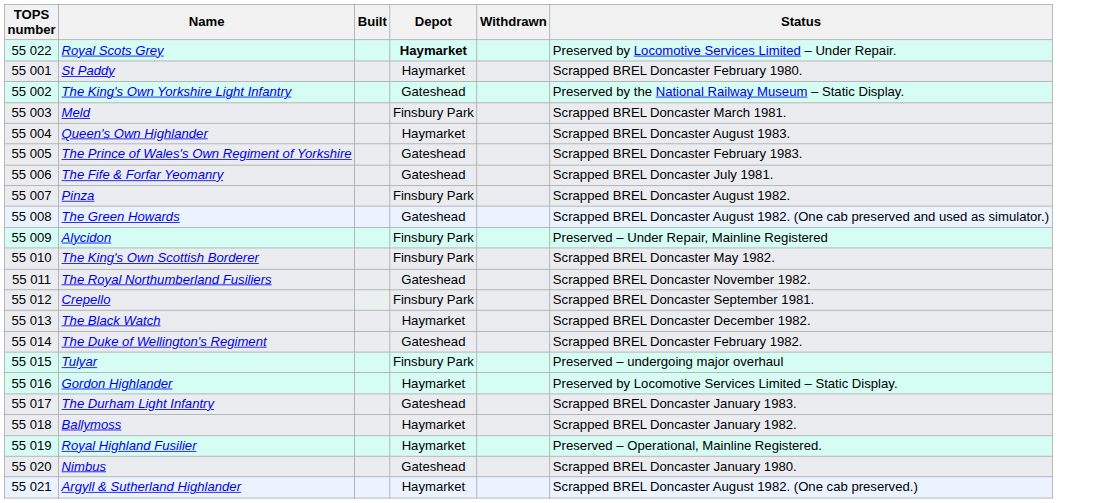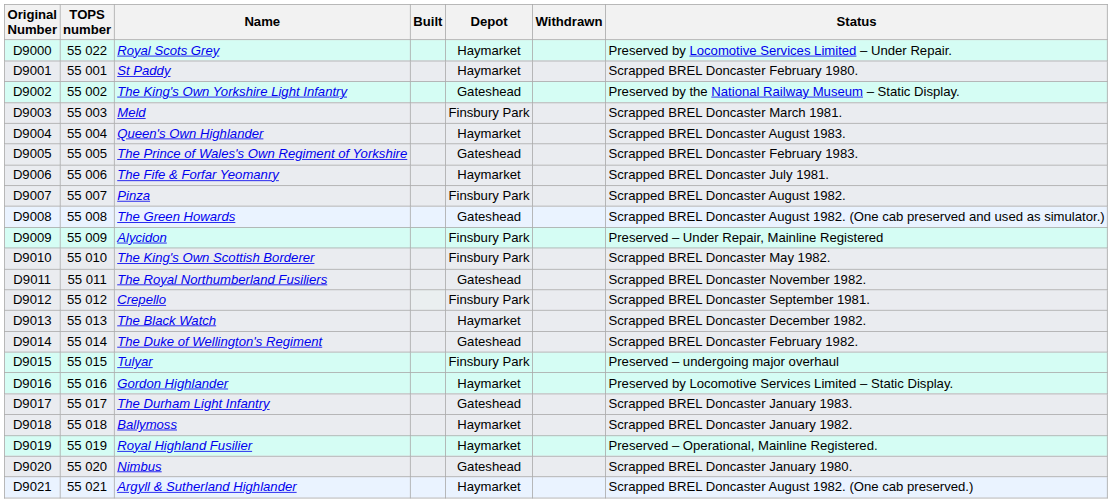 <table class="wikitable sortable collapsible">
 <tr>
+<th>Original<br>Number</th>
 <th>TOPS<br>number</th>
 <th>Name</th>
 <th>Built</th>
 <th>Depot</th>
 <th>Withdrawn</th>
 <th>Status</th>
 </tr>
 <tr>
+<td valign="top" bgcolor=#d5fdf4 align=center>D9000</td>
 <td valign="top" bgcolor=#d5fdf4 align=center>55 022</td>
 <td valign="top" bgcolor=#d5fdf4><a href='#'><em>Royal Scots Grey</em></a></td>
 <td valign="top" bgcolor=#d5fdf4 align=center></td>
-<td valign="top" bgcolor=#d5fdf4 align=center><strong>Haymarket</strong></td>
+<td valign="top" bgcolor=#d5fdf4 align=center>Haymarket</td>
 <td valign="top" bgcolor=#d5fdf4 align=center></td>
 <td valign="top" bgcolor=#d5fdf4>Preserved by <a href='#'>Locomotive Services Limited</a> – Under Repair.</td>
 </tr>
 <tr>
+<td valign="top" bgcolor=#eaecf0 align=center>D9001</td>
 <td valign="top" bgcolor=#eaecf0 align=center>55 001</td>
 <td valign="top" bgcolor=#eaecf0><em><a href='#'>St Paddy</a></em></td>
 <td valign="top" bgcolor=#eaecf0 align=center></td>
 <td valign="top" bgcolor=#eaecf0 align=center>Haymarket</td>
 <td valign="top" bgcolor=#eaecf0 align=center></td>
 <td valign="top" bgcolor=#eaecf0>Scrapped BREL Doncaster February 1980.</td>
 </tr>
 <tr>
+<td valign="top" bgcolor=#d5fdf4 align=center>D9002</td>
 <td valign="top" bgcolor=#d5fdf4 align=center>55 002</td>
 <td valign="top" bgcolor=#d5fdf4><em><a href='#'>The King's Own Yorkshire Light Infantry</a></em></td>
 <td valign="top" bgcolor=#d5fdf4 align=center></td>
 <td valign="top" bgcolor=#d5fdf4 align=center>Gateshead</td>
 <td valign="top" bgcolor=#d5fdf4 align=center></td>
 <td valign="top" bgcolor=#d5fdf4>Preserved by the <a href='#'>National Railway Museum</a> – Static Display.</td>
 </tr>
 <tr>
+<td valign="top" bgcolor=#eaecf0 align=center>D9003</td>
 <td valign="top" bgcolor=#eaecf0 align=center>55 003</td>
 <td valign="top" bgcolor=#eaecf0><em><a href='#'>Meld</a></em></td>
 <td valign="top" bgcolor=#eaecf0 align=center></td>
 <td valign="top" bgcolor=#eaecf0 align=center>Finsbury Park</td>
 <td valign="top" bgcolor=#eaecf0 align=center></td>
 <td valign="top" bgcolor=#eaecf0>Scrapped BREL Doncaster March 1981.</td>
 </tr>
 <tr>
+<td valign="top" bgcolor=#eaecf0 align=center>D9004</td>
 <td valign="top" bgcolor=#eaecf0 align=center>55 004</td>
 <td valign="top" bgcolor=#eaecf0><em><a href='#'>Queen's Own Highlander</a></em></td>
 <td valign="top" bgcolor=#eaecf0 align=center></td>
 <td valign="top" bgcolor=#eaecf0 align=center>Haymarket</td>
 <td valign="top" bgcolor=#eaecf0 align=center></td>
 <td valign="top" bgcolor=#eaecf0>Scrapped BREL Doncaster August 1983.</td>
 </tr>
 <tr>
+<td valign="top" bgcolor=#eaecf0 align=center>D9005</td>
 <td valign="top" bgcolor=#eaecf0 align=center>55 005</td>
 <td valign="top" bgcolor=#eaecf0><em><a href='#'>The Prince of Wales's Own Regiment of Yorkshire</a></em></td>
 <td valign="top" bgcolor=#eaecf0 align=center></td>
 <td valign="top" bgcolor=#eaecf0 align=center>Gateshead</td>
 <td valign="top" bgcolor=#eaecf0 align=center></td>
 <td valign="top" bgcolor=#eaecf0>Scrapped BREL Doncaster February 1983.</td>
 </tr>
 <tr>
+<td valign="top" bgcolor=#eaecf0 align=center>D9006</td>
 <td valign="top" bgcolor=#eaecf0 align=center>55 006</td>
 <td valign="top" bgcolor=#eaecf0><em><a href='#'>The Fife & Forfar Yeomanry</a></em></td>
 <td valign="top" bgcolor=#eaecf0 align=center></td>
-<td valign="top" bgcolor=#eaecf0 align=center>Gateshead</td>
+<td valign="top" bgcolor=#eaecf0 align=center>Haymarket</td>
 <td valign="top" bgcolor=#eaecf0 align=center></td>
 <td valign="top" bgcolor=#eaecf0>Scrapped BREL Doncaster July 1981.</td>
 </tr>
 <tr>
+<td valign="top" bgcolor=#eaecf0 align=center>D9007</td>
 <td valign="top" bgcolor=#eaecf0 align=center>55 007</td>
 <td valign="top" bgcolor=#eaecf0><em><a href='#'>Pinza</a></em></td>
 <td valign="top" bgcolor=#eaecf0 align=center></td>
 <td valign="top" bgcolor=#eaecf0 align=center>Finsbury Park</td>
 <td valign="top" bgcolor=#eaecf0 align=center></td>
 <td valign="top" bgcolor=#eaecf0>Scrapped BREL Doncaster August 1982.</td>
 </tr>
 <tr>
+<td valign="top" bgcolor=#eaf3ff align=center>D9008</td>
 <td valign="top" bgcolor=#eaf3ff align=center>55 008</td>
 <td valign="top" bgcolor=#eaf3ff><em><a href='#'>The Green Howards</a></em></td>
 <td valign="top" bgcolor=#eaf3ff align=center></td>
 <td valign="top" bgcolor=#eaf3ff align=center>Gateshead</td>
 <td valign="top" bgcolor=#eaf3ff align=center></td>
 <td valign="top" bgcolor=#eaf3ff>Scrapped BREL Doncaster August 1982. (One cab preserved and used as simulator.)</td>
 </tr>
 <tr>
+<td valign="top" bgcolor=#d5fdf4 align=center>D9009</td>
 <td valign="top" bgcolor=#d5fdf4 align=center>55 009</td>
 <td valign="top" bgcolor=#d5fdf4><em><a href='#'>Alycidon</a></em></td>
 <td valign="top" bgcolor=#d5fdf4 align=center></td>
 <td valign="top" bgcolor=#d5fdf4 align=center>Finsbury Park</td>
 <td valign="top" bgcolor=#d5fdf4 align=center></td>
 <td valign="top" bgcolor=#d5fdf4>Preserved – Under Repair, Mainline Registered</td>
 </tr>
 <tr>
+<td valign="top" bgcolor=#eaecf0 align=center>D9010</td>
 <td valign="top" bgcolor=#eaecf0 align=center>55 010</td>
 <td valign="top" bgcolor=#eaecf0><em><a href='#'>The King's Own Scottish Borderer</a></em></td>
 <td valign="top" bgcolor=#eaecf0 align=center></td>
 <td valign="top" bgcolor=#eaecf0 align=center>Finsbury Park</td>
 <td valign="top" bgcolor=#eaecf0 align=center></td>
 <td valign="top" bgcolor=#eaecf0>Scrapped BREL Doncaster May 1982.</td>
 </tr>
 <tr>
+<td valign="top" bgcolor=#eaecf0 align=center>D9011</td>
 <td valign="top" bgcolor=#eaecf0 align=center>55 011</td>
 <td valign="top" bgcolor=#eaecf0><em><a href='#'>The Royal Northumberland Fusiliers</a></em></td>
 <td valign="top" bgcolor=#eaecf0 align=center></td>
 <td valign="top" bgcolor=#eaecf0 align=center>Gateshead</td>
 <td valign="top" bgcolor=#eaecf0 align=center></td>
 <td valign="top" bgcolor=#eaecf0>Scrapped BREL Doncaster November 1982.</td>
 </tr>
 <tr>
+<td valign="top" bgcolor=#eaecf0 align=center>D9012</td>
 <td valign="top" bgcolor=#eaecf0 align=center>55 012</td>
 <td valign="top" bgcolor=#eaecf0><em><a href='#'>Crepello</a></em></td>
 <td valign="top" bgcolor=#eaeff0 align=center></td>
 <td valign="top" bgcolor=#eaecf0 align=center>Finsbury Park</td>
 <td valign="top" bgcolor=#eaecf0 align=center></td>
 <td valign="top" bgcolor=#eaecf0>Scrapped BREL Doncaster September 1981.</td>
 </tr>
 <tr>
+<td valign="top" bgcolor=#eaecf0 align=center>D9013</td>
 <td valign="top" bgcolor=#eaecf0 align=center>55 013</td>
 <td valign="top" bgcolor=#eaecf0><em><a href='#'>The Black Watch</a></em></td>
 <td valign="top" bgcolor=#eaecf0 align=center></td>
 <td valign="top" bgcolor=#eaecf0 align=center>Haymarket</td>
 <td valign="top" bgcolor=#eaecf0 align=center></td>
 <td valign="top" bgcolor=#eaecf0>Scrapped BREL Doncaster December 1982.</td>
 </tr>
 <tr>
+<td valign="top" bgcolor=#eaecf0 align=center>D9014</td>
 <td valign="top" bgcolor=#eaecf0 align=center>55 014</td>
 <td valign="top" bgcolor=#eaecf0><em><a href='#'>The Duke of Wellington's Regiment</a></em></td>
 <td valign="top" bgcolor=#eaecf0 align=center></td>
 <td valign="top" bgcolor=#eaecf0 align=center>Gateshead</td>
 <td valign="top" bgcolor=#eaecf0 align=center></td>
 <td valign="top" bgcolor=#eaecf0>Scrapped BREL Doncaster February 1982.</td>
 </tr>
 <tr>
+<td valign="top" bgcolor=#d5fdf4 align=center>D9015</td>
 <td valign="top" bgcolor=#d5fdf4 align=center>55 015</td>
 <td valign="top" bgcolor=#d5fdf4><em><a href='#'>Tulyar</a></em></td>
 <td valign="top" bgcolor=#d5fdf4 align=center></td>
 <td valign="top" bgcolor=#d5fdf4 align=center>Finsbury Park</td>
 <td valign="top" bgcolor=#d5fdf4 align=center></td>
 <td valign="top" bgcolor=#d5fdf4>Preserved – undergoing major overhaul</td>
 </tr>
 <tr>
+<td valign="top" bgcolor=#d5fdf4 align=center>D9016</td>
 <td valign="top" bgcolor=#d5fdf4 align=center>55 016</td>
 <td valign="top" bgcolor=#d5fdf4><em><a href='#'>Gordon Highlander</a></em></td>
 <td valign="top" bgcolor=#d5fdf4 align=center></td>
 <td valign="top" bgcolor=#d5fdf4 align=center>Haymarket</td>
 <td valign="top" bgcolor=#d5fdf4 align=center></td>
 <td valign="top" bgcolor=#d5fdf4>Preserved by Locomotive Services Limited – Static Display.</td>
 </tr>
 <tr>
+<td valign="top" bgcolor=#eaecf0 align=center>D9017</td>
 <td valign="top" bgcolor=#eaecf0 align=center>55 017</td>
 <td valign="top" bgcolor=#eaecf0><em><a href='#'>The Durham Light Infantry</a></em></td>
 <td valign="top" bgcolor=#eaecf0 align=center></td>
 <td valign="top" bgcolor=#eaecf0 align=center>Gateshead</td>
 <td valign="top" bgcolor=#eaecf0 align=center></td>
 <td valign="top" bgcolor=#eaecf0>Scrapped BREL Doncaster January 1983.</td>
 </tr>
 <tr>
+<td valign="top" bgcolor=#eaecf0 align=center>D9018</td>
 <td valign="top" bgcolor=#eaecf0 align=center>55 018</td>
 <td valign="top" bgcolor=#eaecf0><em><a href='#'>Ballymoss</a></em></td>
 <td valign="top" bgcolor=#eaecf0 align=center></td>
 <td valign="top" bgcolor=#eaecf0 align=center>Haymarket</td>
 <td valign="top" bgcolor=#eaecf0 align=center></td>
 <td valign="top" bgcolor=#eaecf0>Scrapped BREL Doncaster January 1982.</td>
 </tr>
 <tr>
+<td valign="top" bgcolor=#d5fdf4 align=center>D9019</td>
 <td valign="top" bgcolor=#d5fdf4 align=center>55 019</td>
 <td valign="top" bgcolor=#d5fdf4><em><a href='#'>Royal Highland Fusilier</a></em></td>
 <td valign="top" bgcolor=#d5fdf4 align=center></td>
 <td valign="top" bgcolor=#d5fdf4 align=center>Haymarket</td>
 <td valign="top" bgcolor=#d5fdf4 align=center></td>
 <td valign="top" bgcolor=#d5fdf4>Preserved – Operational, Mainline Registered.</td>
 </tr>
 <tr>
+<td valign="top" bgcolor=#eaecf0 align=center>D9020</td>
 <td valign="top" bgcolor=#eaecf0 align=center>55 020</td>
 <td valign="top" bgcolor=#eaecf0><em><a href='#'>Nimbus</a></em></td>
 <td valign="top" bgcolor=#eaecf0 align=center></td>
 <td valign="top" bgcolor=#eaecf0 align=center>Gateshead</td>
 <td valign="top" bgcolor=#eaecf0 align=center></td>
 <td valign="top" bgcolor=#eaecf0>Scrapped BREL Doncaster January 1980.</td>
 </tr>
 <tr>
+<td valign="top" bgcolor=#eaf3ff align=center>D9021</td>
 <td valign="top" bgcolor=#eaf3ff align=center>55 021</td>
 <td valign="top" bgcolor=#eaf3ff><em><a href='#'>Argyll & Sutherland Highlander</a></em></td>
 <td valign="top" bgcolor=#eaf3ff align=center></td>
 <td valign="top" bgcolor=#eaf3ff align=center>Haymarket</td>
 <td valign="top" bgcolor=#eaf3ff align=center></td>
 <td valign="top" bgcolor=#eaf3ff>Scrapped BREL Doncaster August 1982. (One cab preserved.)</td>
 </tr>
 </table>
